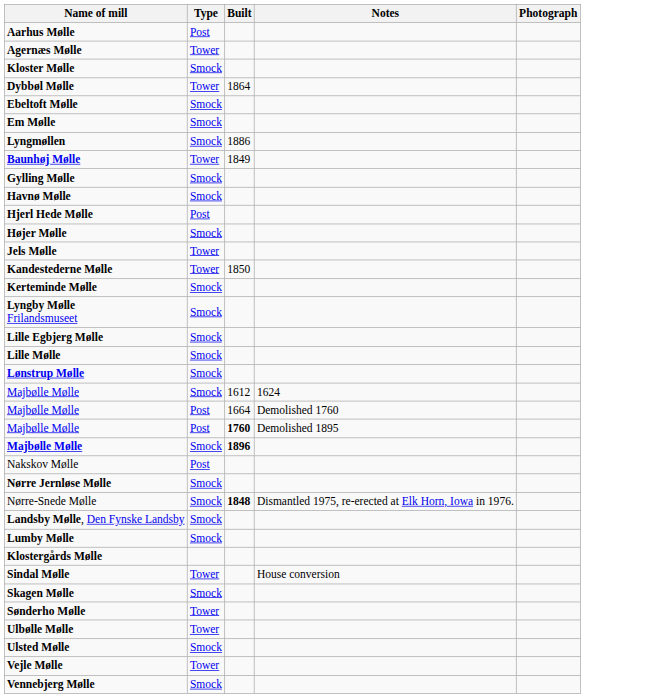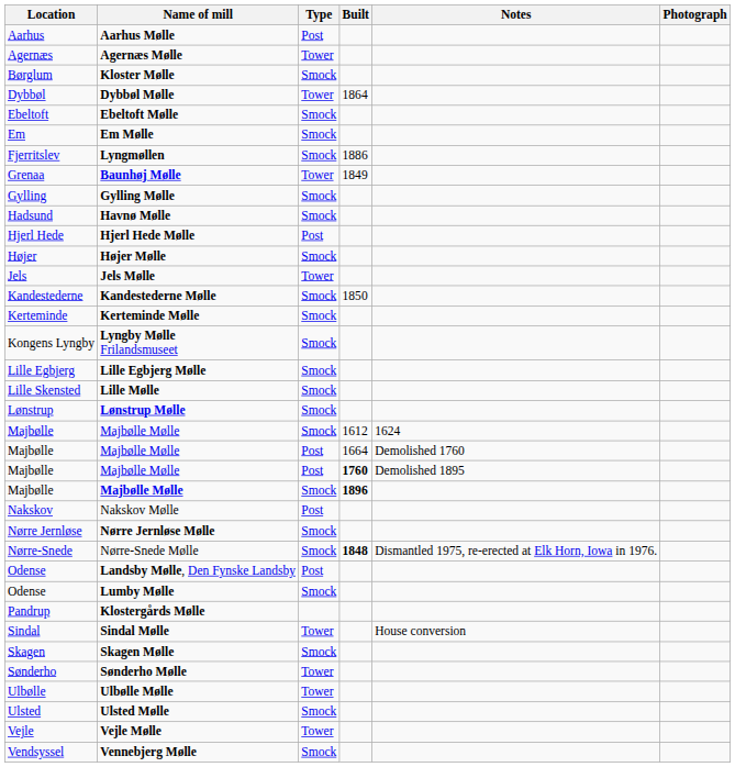 <table class="wikitable">
 <tr>
+<th>Location</th>
 <th>Name of mill</th>
 <th>Type</th>
 <th>Built</th>
 <th>Notes</th>
 <th>Photograph</th>
 </tr>
 <tr>
+<td><a href='#'>Aarhus</a></td>
 <td><strong>Aarhus Mølle</strong></td>
 <td><a href='#'>Post</a></td>
 <td></td>
 <td></td>
 <td></td>
 </tr>
 <tr>
+<td><a href='#'>Agernæs</a></td>
 <td><strong>Agernæs Mølle</strong></td>
 <td><a href='#'>Tower</a></td>
 <td></td>
 <td></td>
 <td></td>
 </tr>
 <tr>
+<td><a href='#'>Børglum</a></td>
 <td><strong>Kloster Mølle</strong></td>
 <td><a href='#'>Smock</a></td>
 <td></td>
 <td></td>
 <td></td>
 </tr>
 <tr>
+<td><a href='#'>Dybbøl</a></td>
 <td><strong>Dybbøl Mølle</strong></td>
 <td><a href='#'>Tower</a></td>
 <td>1864</td>
 <td></td>
 <td></td>
 </tr>
 <tr>
+<td><a href='#'>Ebeltoft</a></td>
 <td><strong>Ebeltoft Mølle</strong></td>
 <td><a href='#'>Smock</a></td>
 <td></td>
 <td></td>
 <td></td>
 </tr>
 <tr>
+<td><a href='#'>Em</a></td>
 <td><strong>Em Mølle</strong></td>
 <td><a href='#'>Smock</a></td>
 <td></td>
 <td></td>
 <td></td>
 </tr>
 <tr>
+<td><a href='#'>Fjerritslev</a></td>
 <td><strong>Lyngmøllen</strong></td>
 <td><a href='#'>Smock</a></td>
 <td>1886</td>
 <td></td>
 <td></td>
 </tr>
 <tr>
+<td><a href='#'>Grenaa</a></td>
 <td><strong><a href='#'>Baunhøj Mølle</a></strong></td>
 <td><a href='#'>Tower</a></td>
 <td>1849</td>
 <td></td>
 <td></td>
 </tr>
 <tr>
+<td><a href='#'>Gylling</a></td>
 <td><strong>Gylling Mølle</strong></td>
 <td><a href='#'>Smock</a></td>
 <td></td>
 <td></td>
 <td></td>
 </tr>
 <tr>
+<td><a href='#'>Hadsund</a></td>
 <td><strong>Havnø Mølle</strong></td>
 <td><a href='#'>Smock</a></td>
 <td></td>
 <td></td>
 <td></td>
 </tr>
 <tr>
+<td><a href='#'>Hjerl Hede</a></td>
 <td><strong>Hjerl Hede Mølle</strong></td>
 <td><a href='#'>Post</a></td>
 <td></td>
 <td></td>
 <td></td>
 </tr>
 <tr>
+<td><a href='#'>Højer</a></td>
 <td><strong>Højer Mølle</strong></td>
 <td><a href='#'>Smock</a></td>
 <td></td>
 <td></td>
 <td></td>
 </tr>
 <tr>
+<td><a href='#'>Jels</a></td>
 <td><strong>Jels Mølle</strong></td>
 <td><a href='#'>Tower</a></td>
 <td></td>
 <td></td>
 <td></td>
 </tr>
 <tr>
+<td><a href='#'>Kandestederne</a></td>
 <td><strong>Kandestederne Mølle</strong></td>
-<td><a href='#'>Tower</a></td>
+<td><a href='#'>Smock</a></td>
 <td>1850</td>
 <td></td>
 <td></td>
 </tr>
 <tr>
+<td><a href='#'>Kerteminde</a></td>
 <td><strong>Kerteminde Mølle</strong></td>
 <td><a href='#'>Smock</a></td>
 <td></td>
 <td></td>
 <td></td>
 </tr>
 <tr>
+<td>Kongens Lyngby</td>
 <td><strong>Lyngby Mølle</strong><br><a href='#'>Frilandsmuseet</a></td>
 <td><a href='#'>Smock</a></td>
 <td></td>
 <td></td>
 <td></td>
 </tr>
 <tr>
+<td><a href='#'>Lille Egbjerg</a></td>
 <td><strong>Lille Egbjerg Mølle</strong></td>
 <td><a href='#'>Smock</a></td>
 <td></td>
 <td></td>
 <td></td>
 </tr>
 <tr>
+<td><a href='#'>Lille Skensted</a></td>
 <td><strong>Lille Mølle</strong></td>
 <td><a href='#'>Smock</a></td>
 <td></td>
 <td></td>
 <td></td>
 </tr>
 <tr>
+<td><a href='#'>Lønstrup</a></td>
 <td><strong><a href='#'>Lønstrup Mølle</a></strong></td>
 <td><a href='#'>Smock</a></td>
 <td></td>
 <td></td>
 <td></td>
 </tr>
 <tr>
+<td><a href='#'>Majbølle</a></td>
 <td><a href='#'>Majbølle Mølle</a></td>
 <td><a href='#'>Smock</a></td>
 <td>1612</td>
 <td>1624</td>
 <td></td>
 </tr>
 <tr>
+<td>Majbølle</td>
 <td><a href='#'>Majbølle Mølle</a></td>
 <td><a href='#'>Post</a></td>
 <td>1664</td>
 <td>Demolished 1760</td>
 <td></td>
 </tr>
 <tr>
+<td>Majbølle</td>
 <td><a href='#'>Majbølle Mølle</a></td>
 <td><a href='#'>Post</a></td>
 <td><strong>1760</strong></td>
 <td>Demolished 1895</td>
 <td></td>
 </tr>
 <tr>
+<td>Majbølle</td>
 <td><strong><a href='#'>Majbølle Mølle</a></strong></td>
 <td><a href='#'>Smock</a></td>
 <td><strong>1896</strong></td>
 <td></td>
 <td></td>
 </tr>
 <tr>
+<td><a href='#'>Nakskov</a></td>
 <td>Nakskov Mølle</td>
 <td><a href='#'>Post</a></td>
 <td></td>
 <td></td>
 <td></td>
 </tr>
 <tr>
+<td><a href='#'>Nørre Jernløse</a></td>
 <td><strong>Nørre Jernløse Mølle</strong></td>
 <td><a href='#'>Smock</a></td>
 <td></td>
 <td></td>
 <td></td>
 </tr>
 <tr>
+<td><a href='#'>Nørre-Snede</a></td>
 <td>Nørre-Snede Mølle</td>
 <td><a href='#'>Smock</a></td>
 <td><strong>1848</strong></td>
 <td>Dismantled 1975, re-erected at <a href='#'>Elk Horn, Iowa</a> in 1976.</td>
 <td></td>
 </tr>
 <tr>
+<td><a href='#'>Odense</a></td>
 <td><strong>Landsby Mølle</strong>, <a href='#'>Den Fynske Landsby</a></td>
-<td><a href='#'>Smock</a></td>
+<td><a href='#'>Post</a></td>
 <td></td>
 <td></td>
 <td></td>
 </tr>
 <tr>
+<td>Odense</td>
 <td><strong>Lumby Mølle</strong></td>
 <td><a href='#'>Smock</a></td>
 <td></td>
 <td></td>
 <td></td>
 </tr>
 <tr>
+<td><a href='#'>Pandrup</a></td>
 <td><strong>Klostergårds Mølle</strong></td>
 <td></td>
 <td></td>
 <td></td>
 <td></td>
 </tr>
 <tr>
+<td><a href='#'>Sindal</a></td>
 <td><strong>Sindal Mølle</strong></td>
 <td><a href='#'>Tower</a></td>
 <td></td>
 <td>House conversion</td>
 <td></td>
 </tr>
 <tr>
+<td><a href='#'>Skagen</a></td>
 <td><strong>Skagen Mølle</strong></td>
 <td><a href='#'>Smock</a></td>
 <td></td>
 <td></td>
 <td></td>
 </tr>
 <tr>
+<td><a href='#'>Sønderho</a></td>
 <td><strong>Sønderho Mølle</strong></td>
 <td><a href='#'>Tower</a></td>
 <td></td>
 <td></td>
 <td></td>
 </tr>
 <tr>
+<td><a href='#'>Ulbølle</a></td>
 <td><strong>Ulbølle Mølle</strong></td>
 <td><a href='#'>Tower</a></td>
 <td></td>
 <td></td>
 <td></td>
 </tr>
 <tr>
+<td><a href='#'>Ulsted</a></td>
 <td><strong>Ulsted Mølle</strong></td>
 <td><a href='#'>Smock</a></td>
 <td></td>
 <td></td>
 <td></td>
 </tr>
 <tr>
+<td><a href='#'>Vejle</a></td>
 <td><strong>Vejle Mølle</strong></td>
 <td><a href='#'>Tower</a></td>
 <td></td>
 <td></td>
 <td></td>
 </tr>
 <tr>
+<td><a href='#'>Vendsyssel</a></td>
 <td><strong>Vennebjerg Mølle</strong></td>
 <td><a href='#'>Smock</a></td>
 <td></td>
 <td></td>
 <td></td>
 </tr>
 </table>
